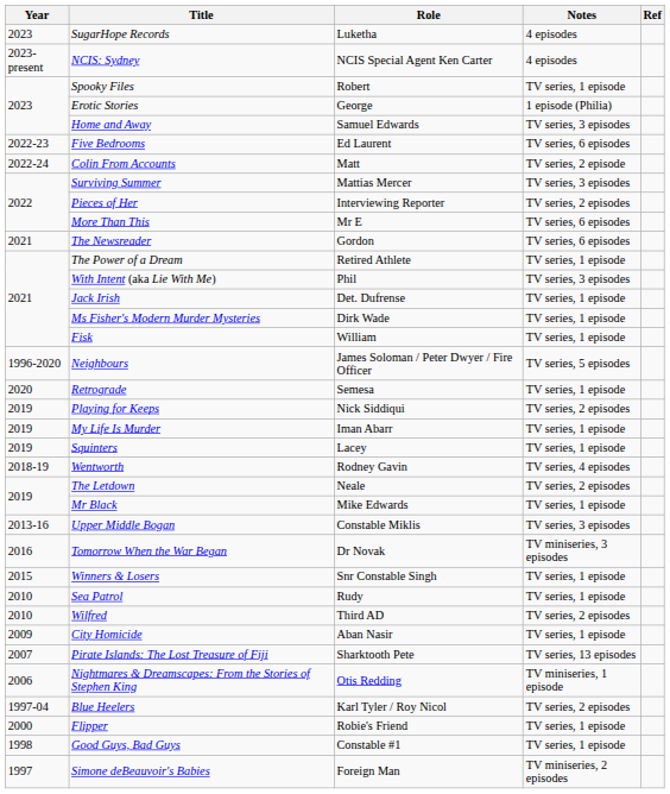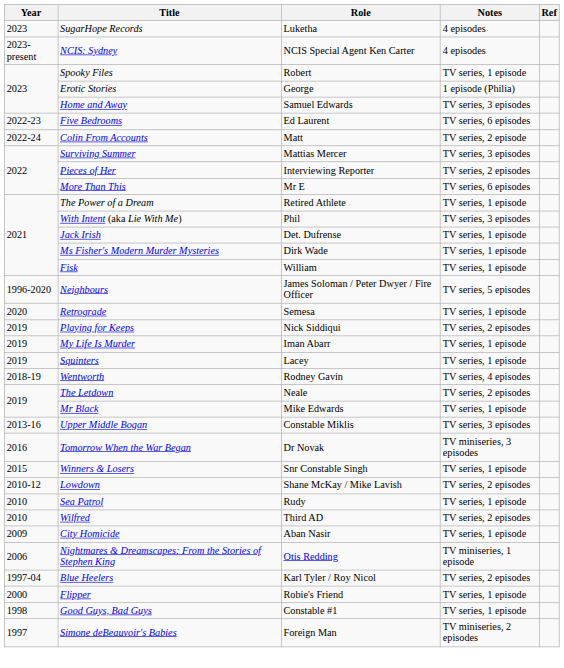 <table class="wikitable">
 <tr>
 <th>Year</th>
 <th>Title</th>
 <th>Role</th>
 <th>Notes</th>
 <th>Ref</th>
 </tr>
 <tr>
 <td>2023</td>
 <td><em>SugarHope Records</em></td>
 <td>Luketha</td>
 <td>4 episodes</td>
 <td></td>
 </tr>
 <tr>
 <td>2023-present</td>
 <td><em><a href='#'>NCIS: Sydney</a></em></td>
 <td>NCIS Special Agent Ken Carter</td>
 <td>4 episodes</td>
 <td></td>
 </tr>
 <tr>
 <td rowspan="3">2023</td>
 <td><em>Spooky Files</em></td>
 <td>Robert</td>
 <td>TV series, 1 episode</td>
 <td></td>
 </tr>
 <tr>
 <td><em>Erotic Stories</em></td>
 <td>George</td>
 <td>1 episode (Philia)</td>
 <td></td>
 </tr>
 <tr>
 <td><em><a href='#'>Home and Away</a></em></td>
 <td>Samuel Edwards</td>
 <td>TV series, 3 episodes</td>
 <td></td>
 </tr>
 <tr>
 <td>2022-23</td>
 <td><em><a href='#'>Five Bedrooms</a></em></td>
 <td>Ed Laurent</td>
 <td>TV series, 6 episodes</td>
 <td></td>
 </tr>
 <tr>
 <td>2022-24</td>
 <td><em><a href='#'>Colin From Accounts</a></em></td>
 <td>Matt</td>
 <td>TV series, 2 episode</td>
 <td></td>
 </tr>
 <tr>
 <td rowspan="3">2022</td>
 <td><em><a href='#'>Surviving Summer</a></em></td>
 <td>Mattias Mercer</td>
 <td>TV series, 3 episodes</td>
 <td></td>
 </tr>
 <tr>
 <td><em><a href='#'>Pieces of Her</a></em></td>
 <td>Interviewing Reporter</td>
 <td>TV series, 2 episodes</td>
 <td></td>
 </tr>
 <tr>
 <td><em><a href='#'>More Than This</a></em></td>
 <td>Mr E</td>
-<td>TV series, 6 episodes</td>
-<td></td>
-</tr>
-<tr>
-<td>2021</td>
-<td><em><a href='#'>The Newsreader</a></em></td>
-<td>Gordon</td>
 <td>TV series, 6 episodes</td>
 <td></td>
 </tr>
 <tr>
 <td rowspan="5">2021</td>
 <td><em>The Power of a Dream</em></td>
 <td>Retired Athlete</td>
 <td>TV series, 1 episode</td>
 <td></td>
 </tr>
 <tr>
 <td><em><a href='#'>With Intent</a></em> (aka <em>Lie With Me</em>)</td>
 <td>Phil</td>
 <td>TV series, 3 episodes</td>
 <td></td>
 </tr>
 <tr>
 <td><em><a href='#'>Jack Irish</a></em></td>
 <td>Det. Dufrense</td>
 <td>TV series, 1 episode</td>
 <td></td>
 </tr>
 <tr>
 <td><em><a href='#'>Ms Fisher's Modern Murder Mysteries</a></em></td>
 <td>Dirk Wade</td>
 <td>TV series, 1 episode</td>
 <td></td>
 </tr>
 <tr>
 <td><em><a href='#'>Fisk</a></em></td>
 <td>William</td>
 <td>TV series, 1 episode</td>
 <td></td>
 </tr>
 <tr>
 <td>1996-2020</td>
 <td><em><a href='#'>Neighbours</a></em></td>
 <td>James Soloman / Peter Dwyer / Fire Officer</td>
 <td>TV series, 5 episodes</td>
 <td></td>
 </tr>
 <tr>
 <td>2020</td>
 <td><em><a href='#'>Retrograde</a></em></td>
 <td>Semesa</td>
 <td>TV series, 1 episode</td>
 <td></td>
 </tr>
 <tr>
 <td>2019</td>
 <td><em><a href='#'>Playing for Keeps</a></em></td>
 <td>Nick Siddiqui</td>
 <td>TV series, 2 episodes</td>
 <td></td>
 </tr>
 <tr>
 <td>2019</td>
 <td><em><a href='#'>My Life Is Murder</a></em></td>
 <td>Iman Abarr</td>
 <td>TV series, 1 episode</td>
 <td></td>
 </tr>
 <tr>
 <td>2019</td>
 <td><em><a href='#'>Squinters</a></em></td>
 <td>Lacey</td>
 <td>TV series, 1 episode</td>
 <td></td>
 </tr>
 <tr>
 <td>2018-19</td>
 <td><em><a href='#'>Wentworth</a></em></td>
 <td>Rodney Gavin</td>
 <td>TV series, 4 episodes</td>
 <td></td>
 </tr>
 <tr>
 <td rowspan="2">2019</td>
 <td><em><a href='#'>The Letdown</a></em></td>
 <td>Neale</td>
 <td>TV series, 2 episodes</td>
 <td></td>
 </tr>
 <tr>
 <td><em><a href='#'>Mr Black</a></em></td>
 <td>Mike Edwards</td>
 <td>TV series, 1 episode</td>
 <td></td>
 </tr>
 <tr>
 <td>2013-16</td>
 <td><em><a href='#'>Upper Middle Bogan</a></em></td>
 <td>Constable Miklis</td>
 <td>TV series, 3 episodes</td>
 <td></td>
 </tr>
 <tr>
 <td>2016</td>
 <td><em><a href='#'>Tomorrow When the War Began</a></em></td>
 <td>Dr Novak</td>
 <td>TV miniseries, 3 episodes</td>
 <td></td>
 </tr>
 <tr>
 <td>2015</td>
 <td><em><a href='#'>Winners & Losers</a></em></td>
 <td>Snr Constable Singh</td>
 <td>TV series, 1 episode</td>
 <td></td>
 </tr>
 <tr>
+<td>2010-12</td>
+<td><em><a href='#'>Lowdown</a></em></td>
+<td>Shane McKay / Mike Lavish</td>
+<td>TV series, 2 episodes</td>
+<td></td>
+</tr>
+<tr>
 <td>2010</td>
 <td><em><a href='#'>Sea Patrol</a></em></td>
 <td>Rudy</td>
 <td>TV series, 1 episode</td>
 <td></td>
 </tr>
 <tr>
 <td>2010</td>
 <td><em><a href='#'>Wilfred</a></em></td>
 <td>Third AD</td>
 <td>TV series, 2 episodes</td>
 <td></td>
 </tr>
 <tr>
 <td>2009</td>
 <td><em><a href='#'>City Homicide</a></em></td>
 <td>Aban Nasir</td>
 <td>TV series, 1 episode</td>
-<td></td>
-</tr>
-<tr>
-<td>2007</td>
-<td><em><a href='#'>Pirate Islands: The Lost Treasure of Fiji</a></em></td>
-<td>Sharktooth Pete</td>
-<td>TV series, 13 episodes</td>
 <td></td>
 </tr>
 <tr>
 <td>2006</td>
 <td><em><a href='#'>Nightmares & Dreamscapes: From the Stories of Stephen King</a></em></td>
 <td><a href='#'>Otis Redding</a></td>
 <td>TV miniseries, 1 episode</td>
 <td></td>
 </tr>
 <tr>
 <td>1997-04</td>
 <td><em><a href='#'>Blue Heelers</a></em></td>
 <td>Karl Tyler / Roy Nicol</td>
 <td>TV series, 2 episodes</td>
 <td></td>
 </tr>
 <tr>
 <td>2000</td>
 <td><em><a href='#'>Flipper</a></em></td>
 <td>Robie's Friend</td>
 <td>TV series, 1 episode</td>
 <td></td>
 </tr>
 <tr>
 <td>1998</td>
 <td><em><a href='#'>Good Guys, Bad Guys</a></em></td>
 <td>Constable #1</td>
 <td>TV series, 1 episode</td>
 <td></td>
 </tr>
 <tr>
 <td>1997</td>
 <td><em><a href='#'>Simone deBeauvoir's Babies</a></em></td>
 <td>Foreign Man</td>
 <td>TV miniseries, 2 episodes</td>
 <td></td>
 </tr>
 </table>
